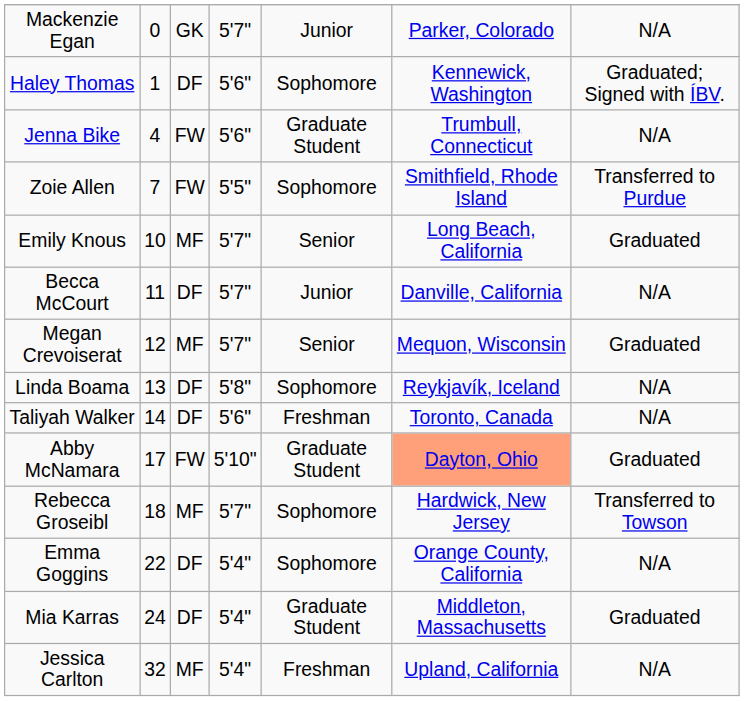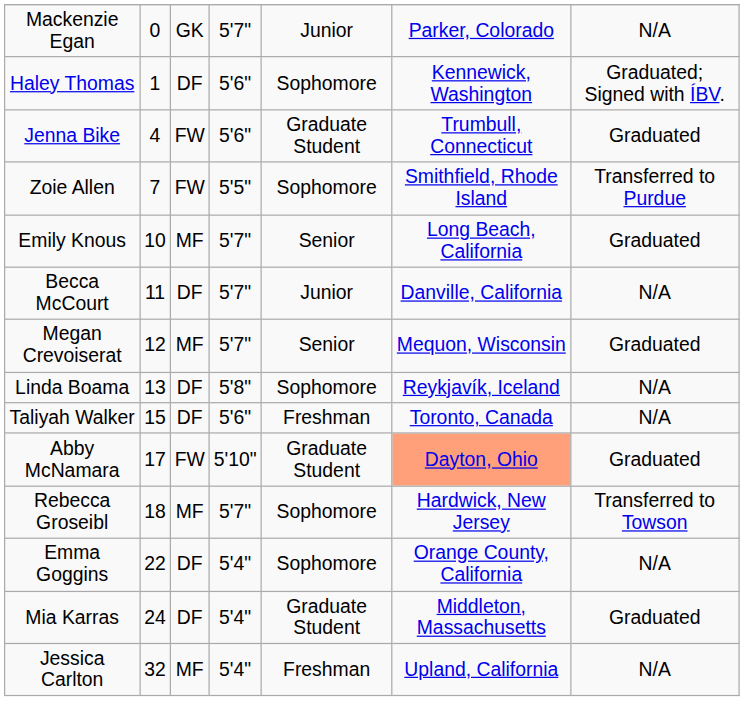 <table class="wikitable sortable" style="text-align:center;" border="1">
 <tr align=center>
 </tr>
 <tr>
 <td>Mackenzie Egan</td>
 <td>0</td>
 <td>GK</td>
 <td>5'7"</td>
 <td>Junior</td>
 <td><a href='#'>Parker, Colorado</a></td>
 <td>N/A</td>
 </tr>
 <tr>
 <td><a href='#'>Haley Thomas</a></td>
 <td>1</td>
 <td>DF</td>
 <td>5'6"</td>
 <td>Sophomore</td>
 <td><a href='#'>Kennewick, Washington</a></td>
 <td>Graduated; Signed with <a href='#'>ÍBV</a>.</td>
 </tr>
 <tr>
 <td><a href='#'>Jenna Bike</a></td>
 <td>4</td>
 <td>FW</td>
 <td>5'6"</td>
 <td>Graduate Student</td>
 <td><a href='#'>Trumbull, Connecticut</a></td>
-<td>N/A</td>
+<td>Graduated</td>
 </tr>
 <tr>
 <td>Zoie Allen</td>
 <td>7</td>
 <td>FW</td>
 <td>5'5"</td>
 <td>Sophomore</td>
 <td><a href='#'>Smithfield, Rhode Island</a></td>
 <td>Transferred to <a href='#'>Purdue</a></td>
 </tr>
 <tr>
 <td>Emily Knous</td>
 <td>10</td>
 <td>MF</td>
 <td>5'7"</td>
 <td>Senior</td>
 <td><a href='#'>Long Beach, California</a></td>
 <td>Graduated</td>
 </tr>
 <tr>
 <td>Becca McCourt</td>
 <td>11</td>
 <td>DF</td>
 <td>5'7"</td>
 <td>Junior</td>
 <td><a href='#'>Danville, California</a></td>
 <td>N/A</td>
 </tr>
 <tr>
 <td>Megan Crevoiserat</td>
 <td>12</td>
 <td>MF</td>
 <td>5'7"</td>
 <td>Senior</td>
 <td><a href='#'>Mequon, Wisconsin</a></td>
 <td>Graduated</td>
 </tr>
 <tr>
 <td>Linda Boama</td>
 <td>13</td>
 <td>DF</td>
 <td>5'8"</td>
 <td>Sophomore</td>
 <td><a href='#'>Reykjavík, Iceland</a></td>
 <td>N/A</td>
 </tr>
 <tr>
 <td>Taliyah Walker</td>
-<td>14</td>
+<td>15</td>
 <td>DF</td>
 <td>5'6"</td>
 <td>Freshman</td>
 <td><a href='#'>Toronto, Canada</a></td>
 <td>N/A</td>
 </tr>
 <tr>
 <td>Abby McNamara</td>
 <td>17</td>
 <td>FW</td>
 <td>5'10"</td>
 <td>Graduate Student</td>
 <td style="background: lightsalmon;"><a href='#'>Dayton, Ohio</a></td>
 <td>Graduated</td>
 </tr>
 <tr>
 <td>Rebecca Groseibl</td>
 <td>18</td>
 <td>MF</td>
 <td>5'7"</td>
 <td>Sophomore</td>
 <td><a href='#'>Hardwick, New Jersey</a></td>
 <td>Transferred to <a href='#'>Towson</a></td>
 </tr>
 <tr>
 <td>Emma Goggins</td>
 <td>22</td>
 <td>DF</td>
 <td>5'4"</td>
 <td>Sophomore</td>
 <td><a href='#'>Orange County, California</a></td>
 <td>N/A</td>
 </tr>
 <tr>
 <td>Mia Karras</td>
 <td>24</td>
 <td>DF</td>
 <td>5'4"</td>
 <td>Graduate Student</td>
 <td><a href='#'>Middleton, Massachusetts</a></td>
 <td>Graduated</td>
 </tr>
 <tr>
 <td>Jessica Carlton</td>
 <td>32</td>
 <td>MF</td>
 <td>5'4"</td>
 <td>Freshman</td>
 <td><a href='#'>Upland, California</a></td>
 <td>N/A</td>
 </tr>
 </table>
